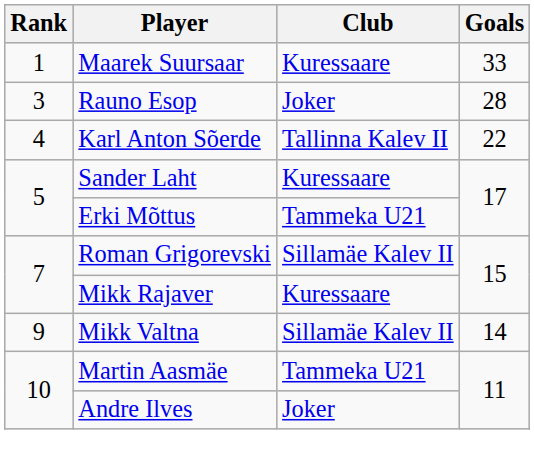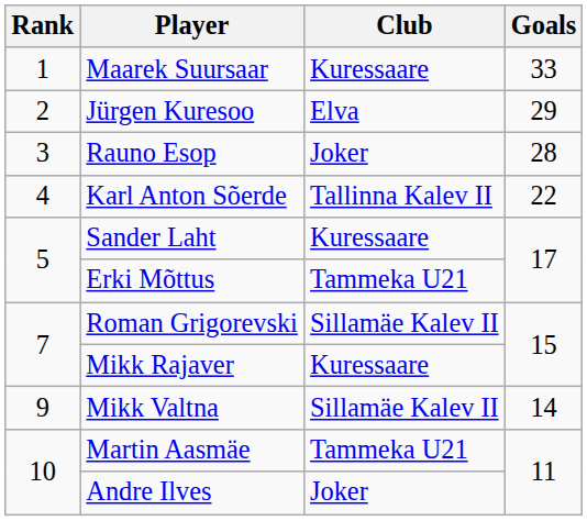 <table class="wikitable">
 <tr>
 <th>Rank</th>
 <th>Player</th>
 <th>Club</th>
 <th>Goals</th>
 </tr>
 <tr>
 <td align="center">1</td>
 <td> <a href='#'>Maarek Suursaar</a></td>
 <td><a href='#'>Kuressaare</a></td>
 <td align="center">33</td>
+</tr>
+<tr>
+<td align="center">2</td>
+<td> <a href='#'>Jürgen Kuresoo</a></td>
+<td><a href='#'>Elva</a></td>
+<td align="center">29</td>
 </tr>
 <tr>
 <td align="center">3</td>
 <td> <a href='#'>Rauno Esop</a></td>
 <td><a href='#'>Joker</a></td>
 <td align="center">28</td>
 </tr>
 <tr>
 <td align="center">4</td>
 <td> <a href='#'>Karl Anton Sõerde</a></td>
 <td><a href='#'>Tallinna Kalev II</a></td>
 <td align="center">22</td>
 </tr>
 <tr>
 <td rowspan="2" align="center">5</td>
 <td> <a href='#'>Sander Laht</a></td>
 <td><a href='#'>Kuressaare</a></td>
 <td align="center" rowspan="2">17</td>
 </tr>
 <tr>
 <td> <a href='#'>Erki Mõttus</a></td>
 <td><a href='#'>Tammeka U21</a></td>
 </tr>
 <tr>
 <td rowspan="2" align="center">7</td>
 <td> <a href='#'>Roman Grigorevski</a></td>
 <td><a href='#'>Sillamäe Kalev II</a></td>
 <td align="center" rowspan="2">15</td>
 </tr>
 <tr>
 <td> <a href='#'>Mikk Rajaver</a></td>
 <td><a href='#'>Kuressaare</a></td>
 </tr>
 <tr>
 <td align="center">9</td>
 <td> <a href='#'>Mikk Valtna</a></td>
 <td><a href='#'>Sillamäe Kalev II</a></td>
 <td align="center">14</td>
 </tr>
 <tr>
 <td rowspan="2" align="center">10</td>
 <td> <a href='#'>Martin Aasmäe</a></td>
 <td><a href='#'>Tammeka U21</a></td>
 <td align="center" rowspan="2">11</td>
 </tr>
 <tr>
 <td> <a href='#'>Andre Ilves</a></td>
 <td><a href='#'>Joker</a></td>
 </tr>
 </table>
